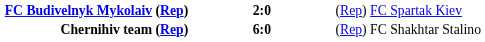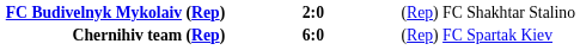 <table width=100% cellspacing=1>
 <tr>
 <th width=20%></th>
 <th width=12%></th>
 <th width=20%></th>
 <th></th>
 </tr>
 <tr style=font-size:90%>
 <td align=right><strong><a href='#'>FC Budivelnyk Mykolaiv</a> (<a href='#'>Rep</a>)</strong></td>
 <td align=center><strong>2:0</strong></td>
-<td>(<a href='#'>Rep</a>) <a href='#'>FC Spartak Kiev</a></td>
+<td>(<a href='#'>Rep</a>) FC Shakhtar Stalino</td>
 <td align=center></td>
 </tr>
 <tr style=font-size:90%>
 <td align=right><strong>Chernihiv team (<a href='#'>Rep</a>)</strong></td>
 <td align=center><strong>6:0</strong></td>
-<td>(<a href='#'>Rep</a>) FC Shakhtar Stalino</td>
+<td>(<a href='#'>Rep</a>) <a href='#'>FC Spartak Kiev</a></td>
 <td align=center></td>
 </tr>
 </table>
